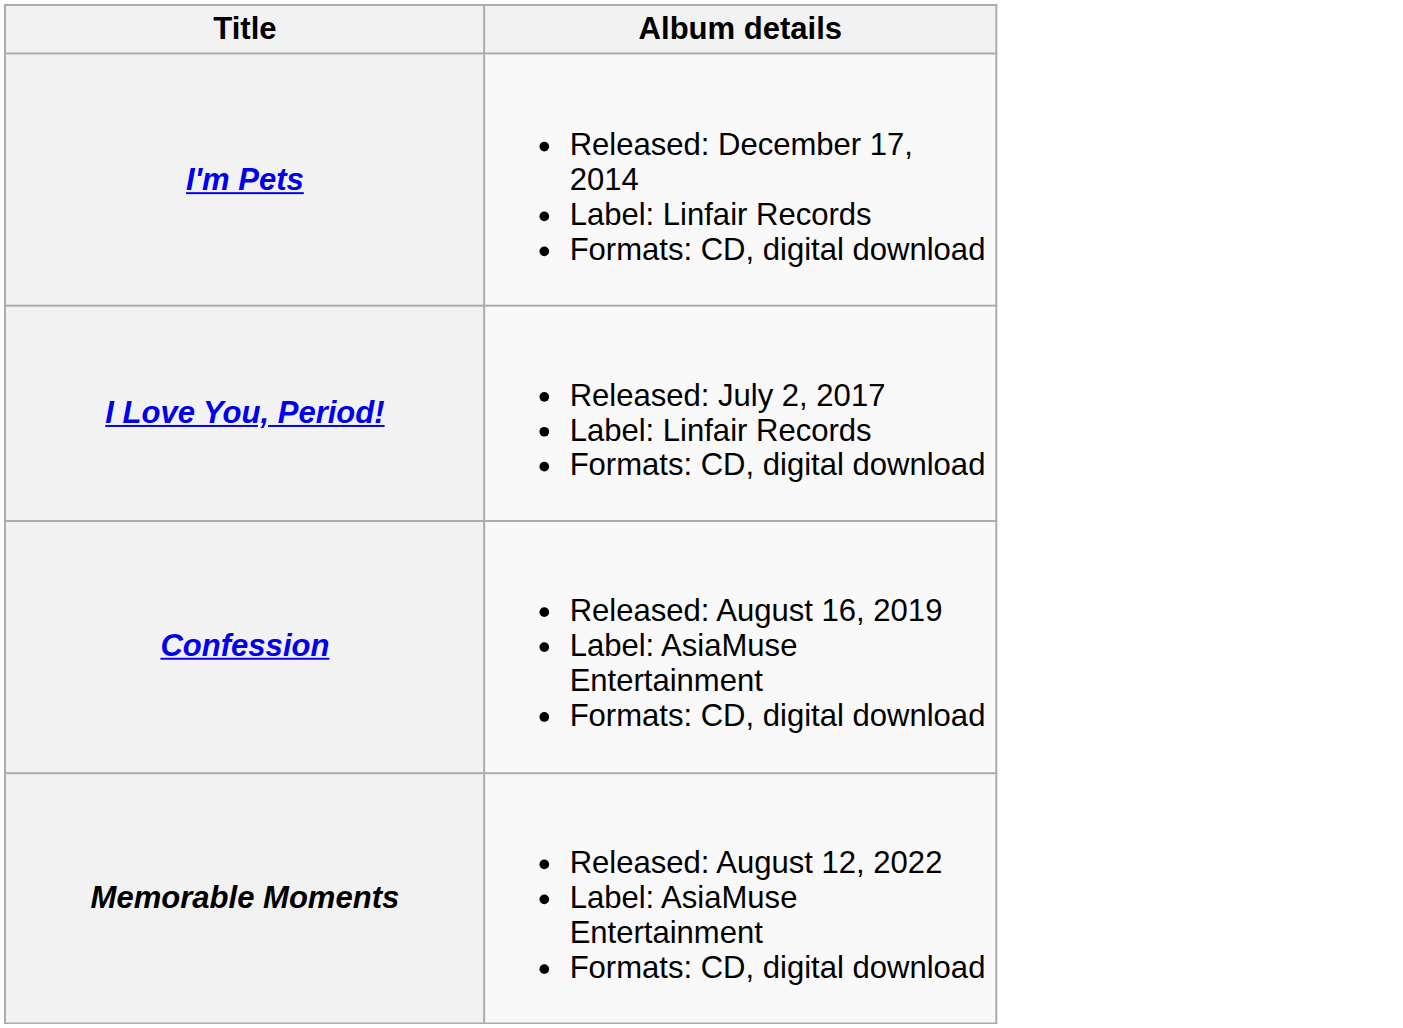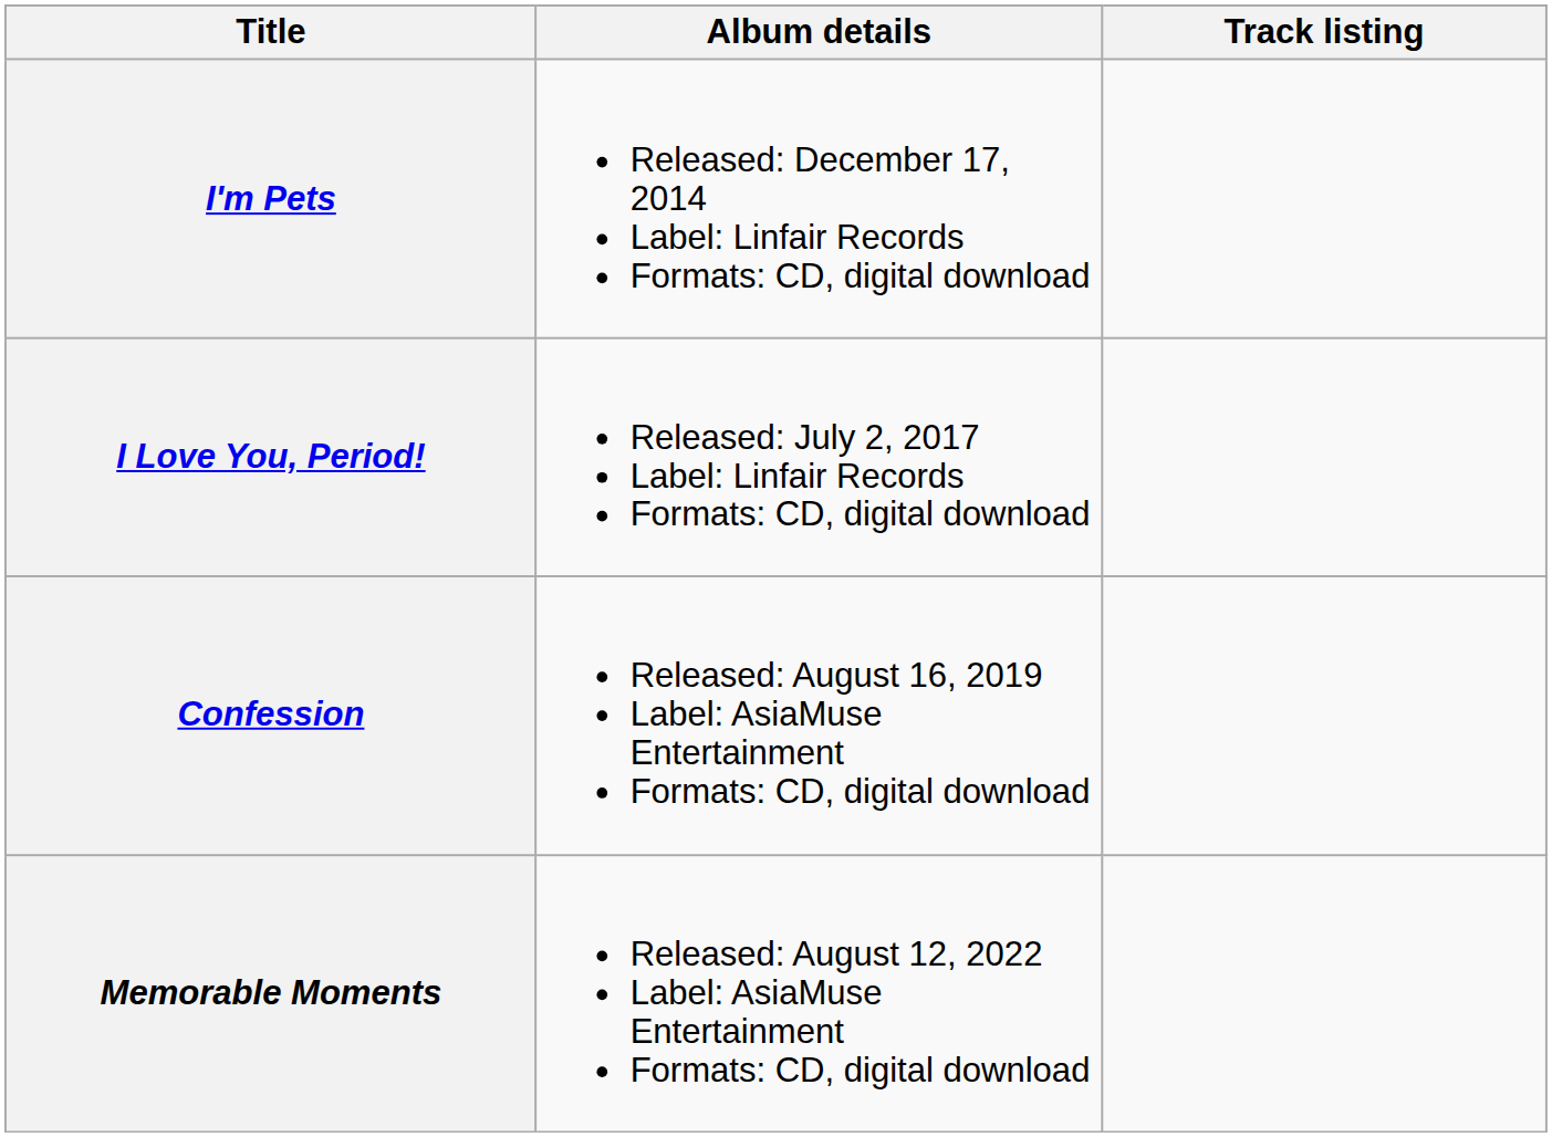 <table class="wikitable plainrowheaders" style="text-align:center;">
 <tr>
 <th style="width:15em;">Title</th>
 <th style="width:16em;">Album details</th>
+<th style="width:200px;">Track listing</th>
 </tr>
 <tr>
 <th scope="row"><em><a href='#'>I'm Pets</a></em></th>
 <td align="left"><br><ul><li>Released: December 17, 2014</li><li>Label: Linfair Records</li><li>Formats: CD, digital download</li></ul></td>
+<td align="center"></td>
 </tr>
 <tr>
 <th scope="row"><em><a href='#'>I Love You, Period!</a></em></th>
 <td align="left"><br><ul><li>Released: July 2, 2017</li><li>Label: Linfair Records</li><li>Formats: CD, digital download</li></ul></td>
+<td align="center"></td>
 </tr>
 <tr>
 <th scope="row"><em><a href='#'>Confession</a></em></th>
 <td align="left"><br><ul><li>Released: August 16, 2019</li><li>Label: AsiaMuse Entertainment</li><li>Formats: CD, digital download</li></ul></td>
+<td align="center"></td>
 </tr>
 <tr>
 <th scope="row"><em>Memorable Moments</em></th>
 <td align="left"><br><ul><li>Released: August 12, 2022</li><li>Label: AsiaMuse Entertainment</li><li>Formats: CD, digital download</li></ul></td>
+<td align="center"></td>
 </tr>
 </table>
